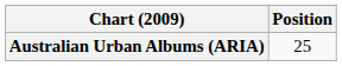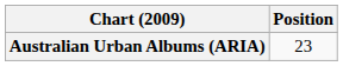 <table class="wikitable plainrowheaders" style="text-align:center">
 <tr>
 <th scope="col">Chart (2009)</th>
 <th scope="col">Position</th>
 </tr>
 <tr>
 <th scope="row">Australian Urban Albums (ARIA)</th>
-<td>25</td>
+<td>23</td>
 </tr>
 </table>
